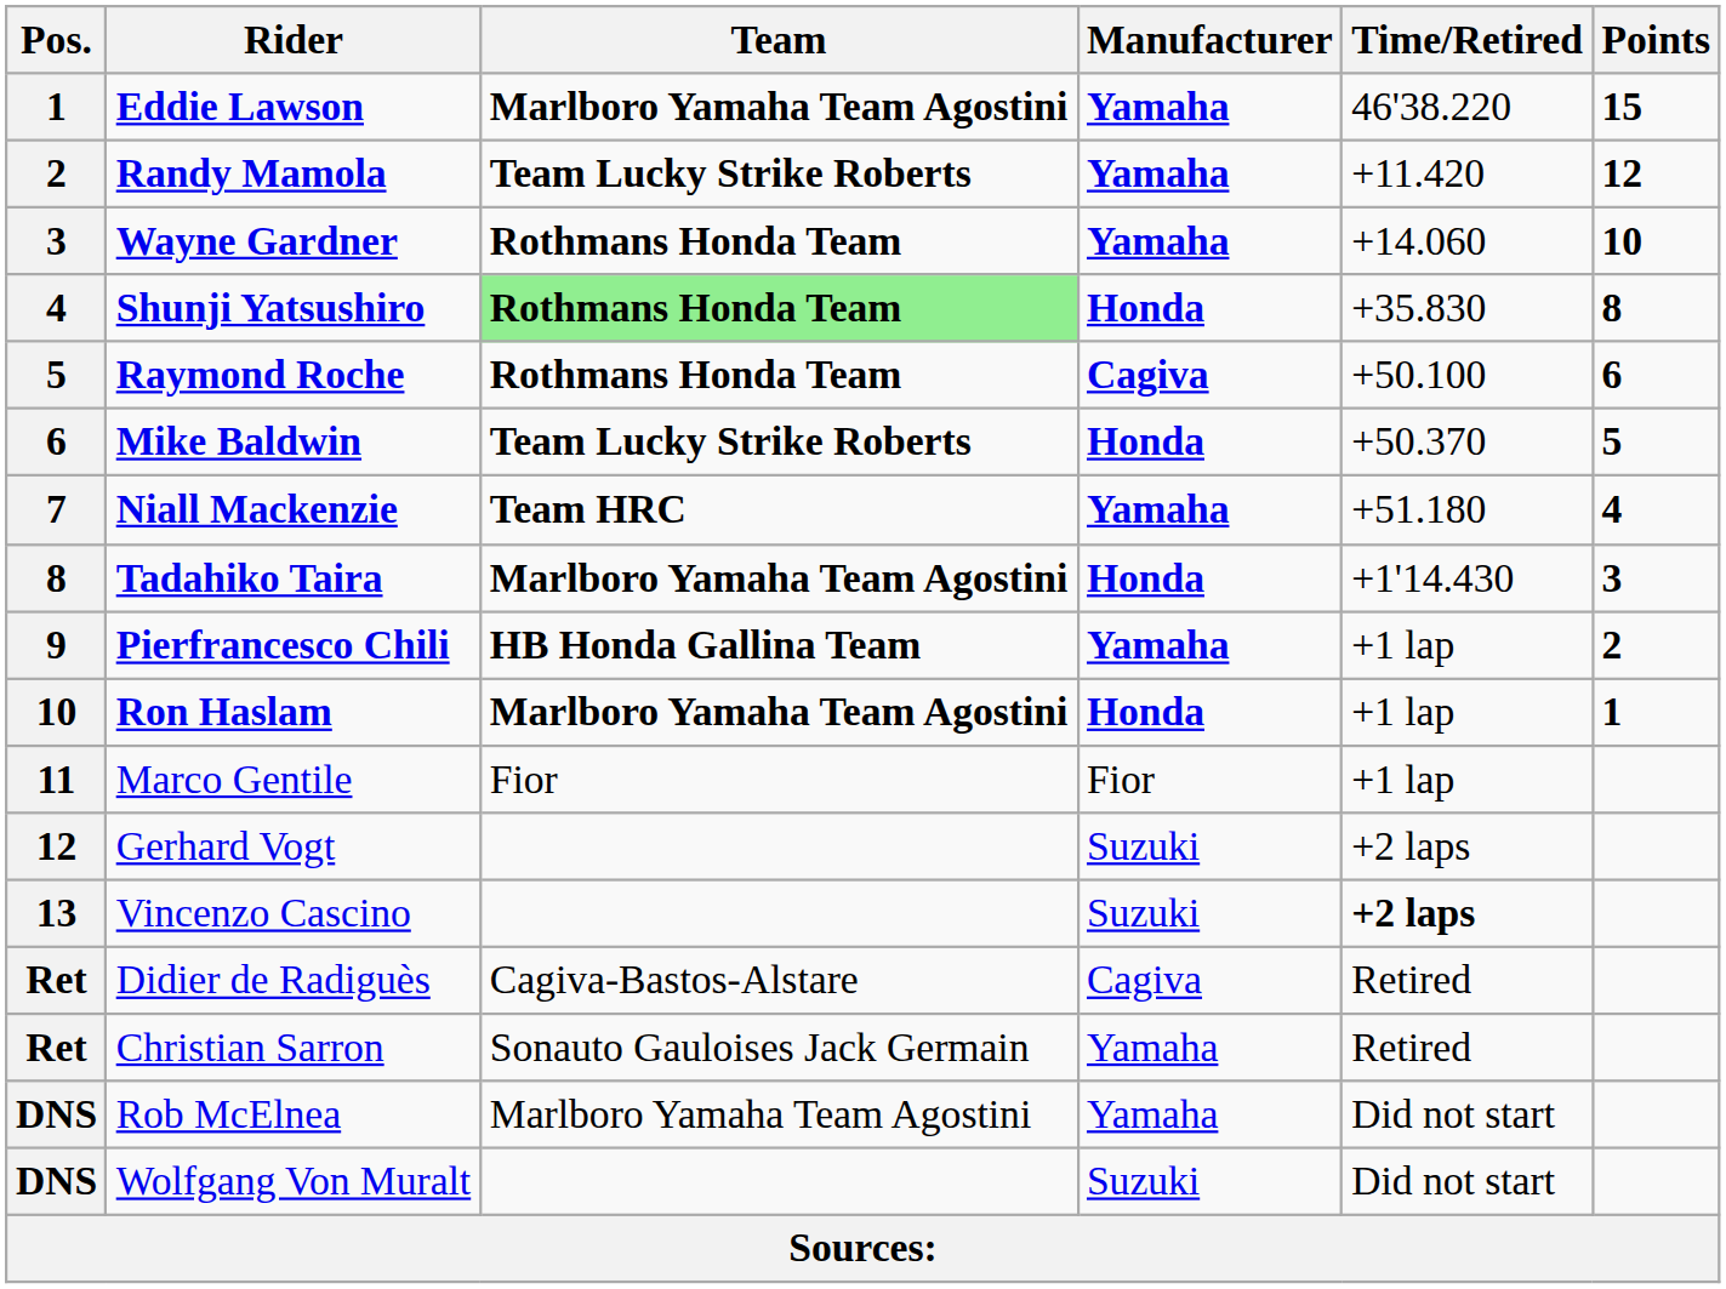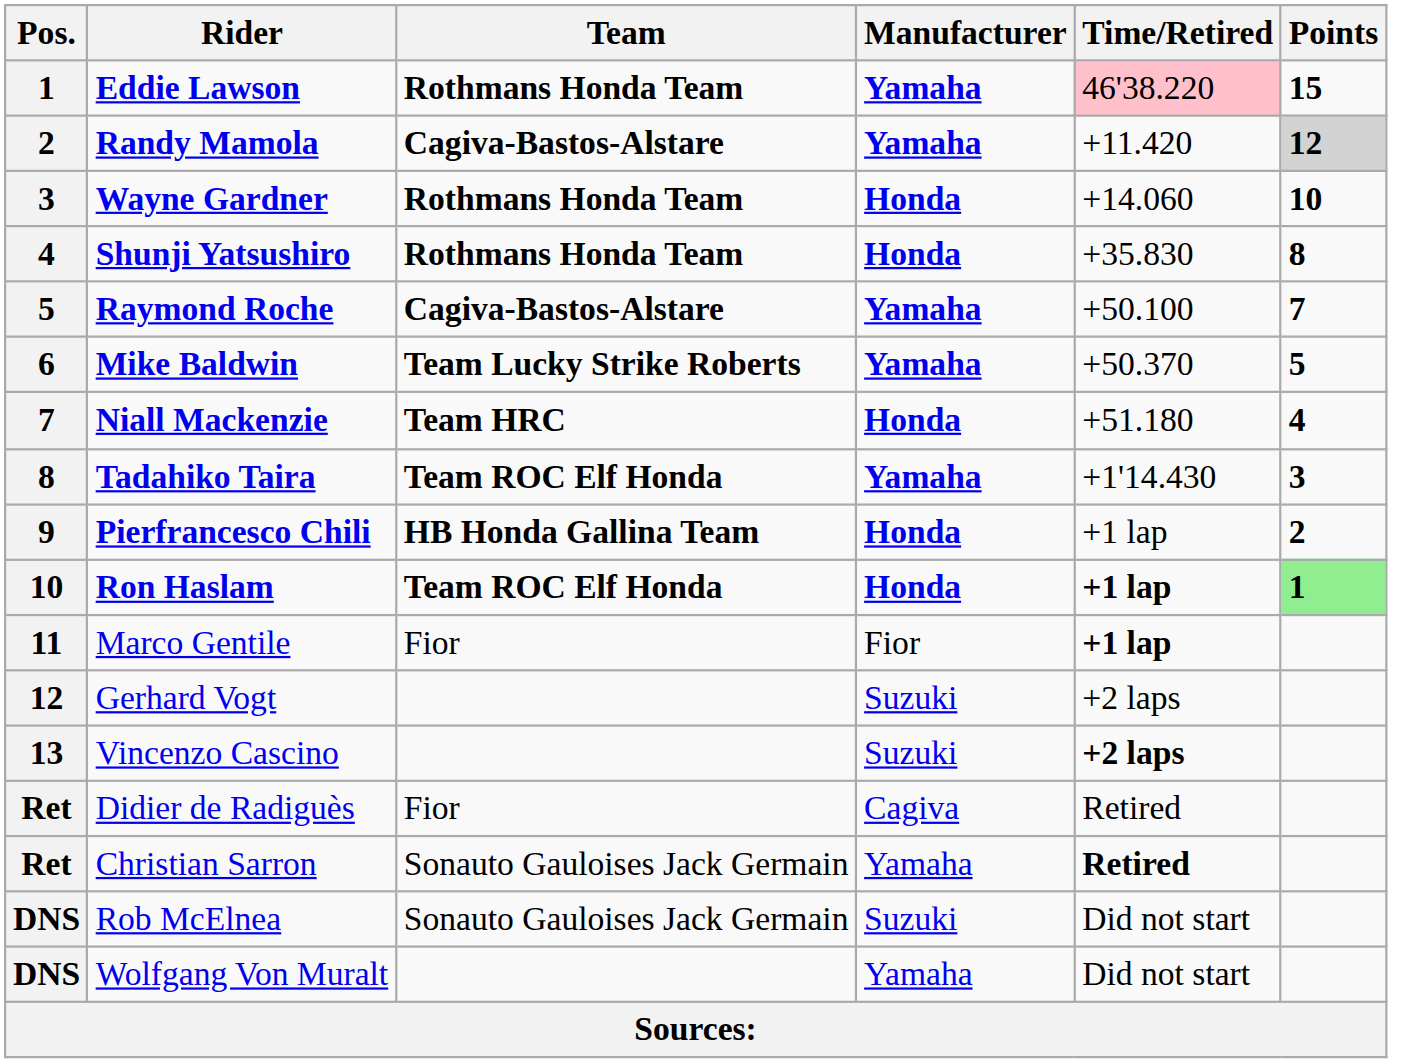 <table class="wikitable" style="font-size: 95%;">
 <tr>
 <th>Pos.</th>
 <th>Rider</th>
 <th>Team</th>
 <th>Manufacturer</th>
 <th>Time/Retired</th>
 <th>Points</th>
 </tr>
 <tr>
 <th>1</th>
 <td> <strong><a href='#'>Eddie Lawson</a></strong></td>
-<td><strong>Marlboro Yamaha Team Agostini</strong></td>
+<td><strong>Rothmans Honda Team</strong></td>
 <td><strong><a href='#'>Yamaha</a></strong></td>
-<td>46'38.220</td>
+<td style="background: pink;">46'38.220</td>
 <td><strong>15</strong></td>
 </tr>
 <tr>
 <th>2</th>
 <td> <strong><a href='#'>Randy Mamola</a></strong></td>
-<td><strong>Team Lucky Strike Roberts</strong></td>
+<td><strong>Cagiva-Bastos-Alstare</strong></td>
 <td><strong><a href='#'>Yamaha</a></strong></td>
 <td>+11.420</td>
-<td><strong>12</strong></td>
+<td style="background: lightgrey;"><strong>12</strong></td>
 </tr>
 <tr>
 <th>3</th>
 <td> <strong><a href='#'>Wayne Gardner</a></strong></td>
 <td><strong>Rothmans Honda Team</strong></td>
-<td><strong><a href='#'>Yamaha</a></strong></td>
+<td><strong><a href='#'>Honda</a></strong></td>
 <td>+14.060</td>
 <td><strong>10</strong></td>
 </tr>
 <tr>
 <th>4</th>
 <td> <strong><a href='#'>Shunji Yatsushiro</a></strong></td>
-<td style="background: lightgreen;"><strong>Rothmans Honda Team</strong></td>
+<td><strong>Rothmans Honda Team</strong></td>
 <td><strong><a href='#'>Honda</a></strong></td>
 <td>+35.830</td>
 <td><strong>8</strong></td>
 </tr>
 <tr>
 <th>5</th>
 <td> <strong><a href='#'>Raymond Roche</a></strong></td>
-<td><strong>Rothmans Honda Team</strong></td>
-<td><strong><a href='#'>Cagiva</a></strong></td>
+<td><strong>Cagiva-Bastos-Alstare</strong></td>
+<td><strong><a href='#'>Yamaha</a></strong></td>
 <td>+50.100</td>
-<td><strong>6</strong></td>
+<td><strong>7</strong></td>
 </tr>
 <tr>
 <th>6</th>
 <td> <strong><a href='#'>Mike Baldwin</a></strong></td>
 <td><strong>Team Lucky Strike Roberts</strong></td>
-<td><strong><a href='#'>Honda</a></strong></td>
+<td><strong><a href='#'>Yamaha</a></strong></td>
 <td>+50.370</td>
 <td><strong>5</strong></td>
 </tr>
 <tr>
 <th>7</th>
 <td> <strong><a href='#'>Niall Mackenzie</a></strong></td>
 <td><strong>Team HRC</strong></td>
-<td><strong><a href='#'>Yamaha</a></strong></td>
+<td><strong><a href='#'>Honda</a></strong></td>
 <td>+51.180</td>
 <td><strong>4</strong></td>
 </tr>
 <tr>
 <th>8</th>
 <td> <strong><a href='#'>Tadahiko Taira</a></strong></td>
-<td><strong>Marlboro Yamaha Team Agostini</strong></td>
-<td><strong><a href='#'>Honda</a></strong></td>
+<td><strong>Team ROC Elf Honda</strong></td>
+<td><strong><a href='#'>Yamaha</a></strong></td>
 <td>+1'14.430</td>
 <td><strong>3</strong></td>
 </tr>
 <tr>
 <th>9</th>
 <td> <strong><a href='#'>Pierfrancesco Chili</a></strong></td>
 <td><strong>HB Honda Gallina Team</strong></td>
-<td><strong><a href='#'>Yamaha</a></strong></td>
+<td><strong><a href='#'>Honda</a></strong></td>
 <td>+1 lap</td>
 <td><strong>2</strong></td>
 </tr>
 <tr>
 <th>10</th>
 <td> <strong><a href='#'>Ron Haslam</a></strong></td>
-<td><strong>Marlboro Yamaha Team Agostini</strong></td>
+<td><strong>Team ROC Elf Honda</strong></td>
 <td><strong><a href='#'>Honda</a></strong></td>
-<td>+1 lap</td>
-<td><strong>1</strong></td>
+<td><strong>+1 lap</strong></td>
+<td style="background: lightgreen;"><strong>1</strong></td>
 </tr>
 <tr>
 <th>11</th>
 <td> <a href='#'>Marco Gentile</a></td>
 <td>Fior</td>
 <td>Fior</td>
-<td>+1 lap</td>
+<td><strong>+1 lap</strong></td>
 <td></td>
 </tr>
 <tr>
 <th>12</th>
 <td> <a href='#'>Gerhard Vogt</a></td>
 <td></td>
 <td><a href='#'>Suzuki</a></td>
 <td>+2 laps</td>
 <td></td>
 </tr>
 <tr>
 <th>13</th>
 <td> <a href='#'>Vincenzo Cascino</a></td>
 <td></td>
 <td><a href='#'>Suzuki</a></td>
 <td><strong>+2 laps</strong></td>
 <td></td>
 </tr>
 <tr>
 <th>Ret</th>
 <td> <a href='#'>Didier de Radiguès</a></td>
-<td>Cagiva-Bastos-Alstare</td>
+<td>Fior</td>
 <td><a href='#'>Cagiva</a></td>
 <td>Retired</td>
 <td></td>
 </tr>
 <tr>
 <th>Ret</th>
 <td> <a href='#'>Christian Sarron</a></td>
 <td>Sonauto Gauloises Jack Germain</td>
 <td><a href='#'>Yamaha</a></td>
-<td>Retired</td>
+<td><strong>Retired</strong></td>
 <td></td>
 </tr>
 <tr>
 <th>DNS</th>
 <td> <a href='#'>Rob McElnea</a></td>
-<td>Marlboro Yamaha Team Agostini</td>
-<td><a href='#'>Yamaha</a></td>
+<td>Sonauto Gauloises Jack Germain</td>
+<td><a href='#'>Suzuki</a></td>
 <td>Did not start</td>
 <td></td>
 </tr>
 <tr>
 <th>DNS</th>
 <td> <a href='#'>Wolfgang Von Muralt</a></td>
 <td></td>
-<td><a href='#'>Suzuki</a></td>
+<td><a href='#'>Yamaha</a></td>
 <td>Did not start</td>
 <td></td>
 </tr>
 <tr>
 <th colspan=8>Sources: </th>
 </tr>
 </table>
